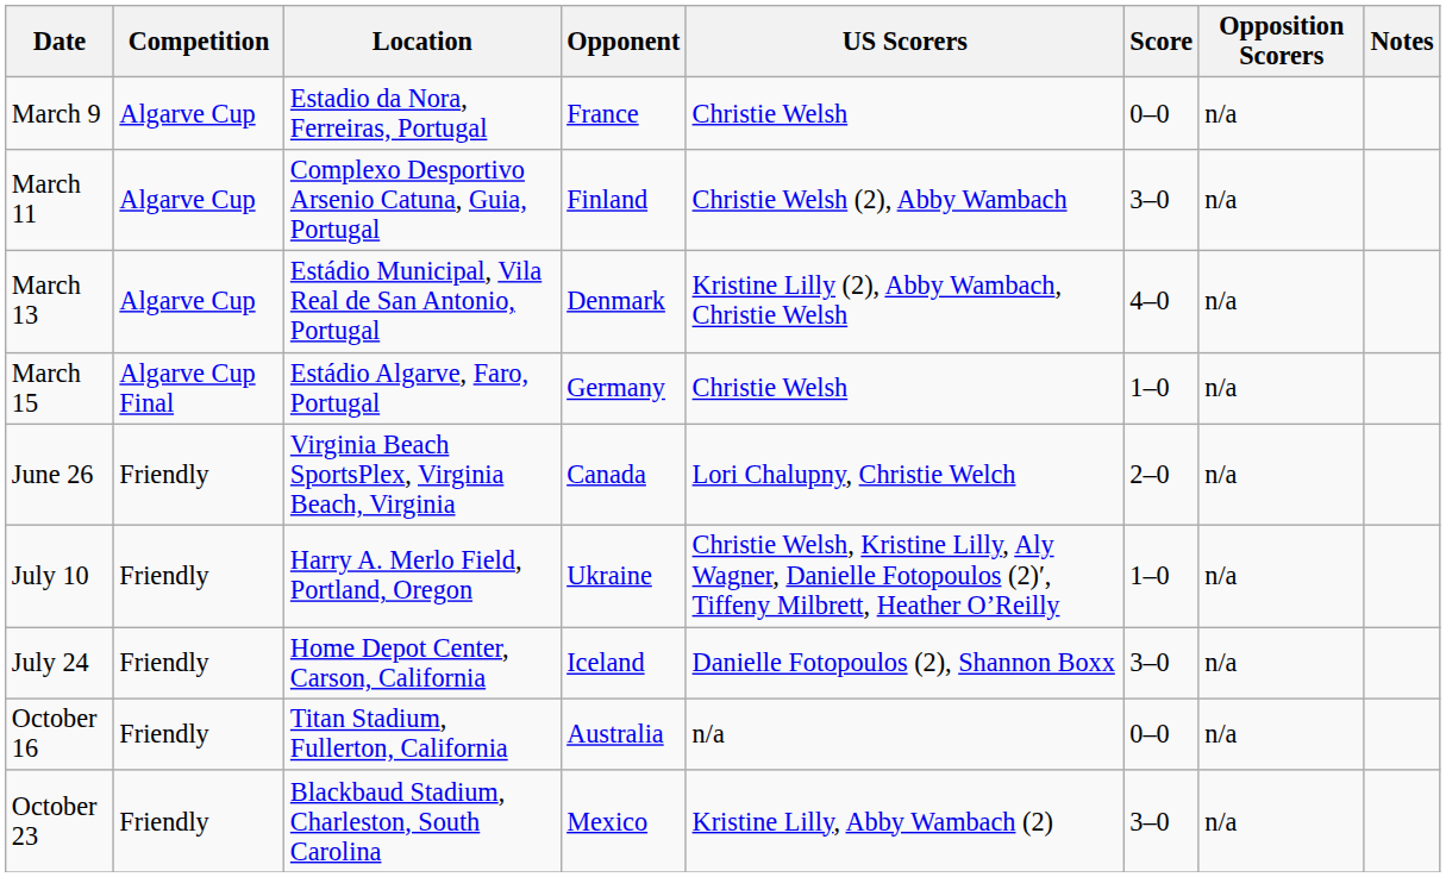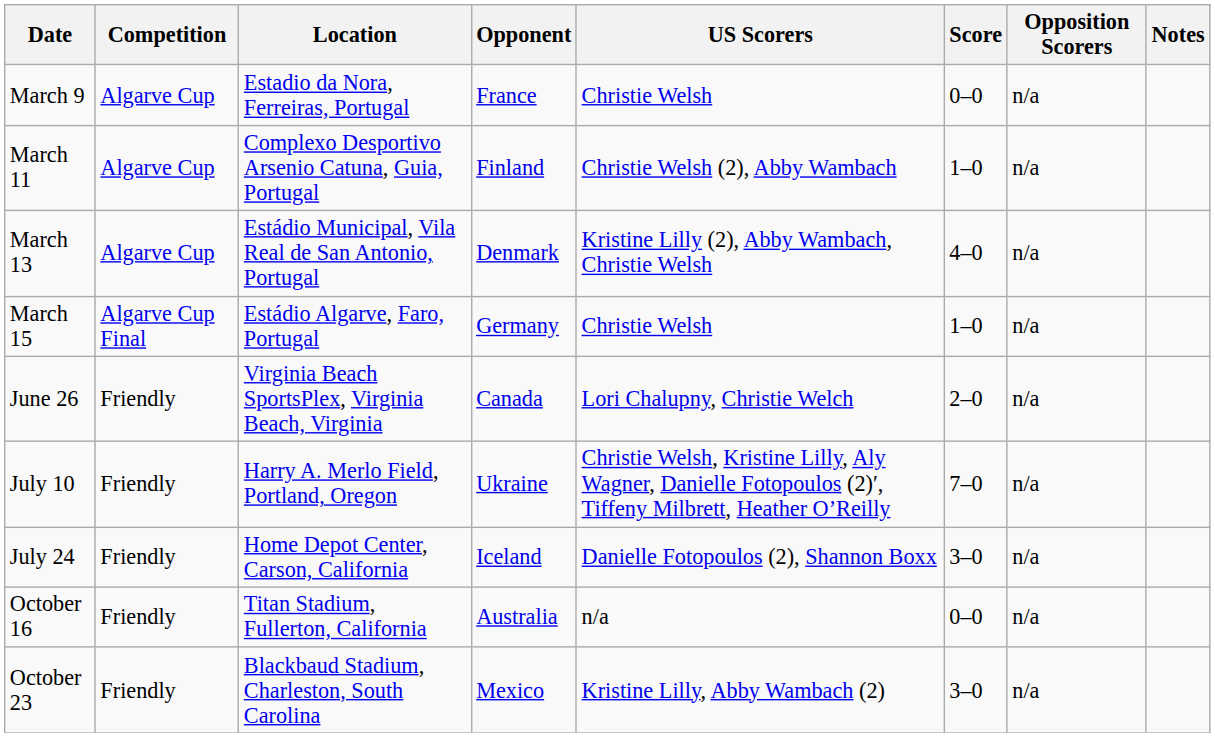 <table class="wikitable">
 <tr>
 <th>Date</th>
 <th>Competition</th>
 <th>Location</th>
 <th>Opponent</th>
 <th>US Scorers</th>
 <th>Score</th>
 <th>Opposition Scorers</th>
 <th>Notes</th>
 </tr>
 <tr>
 <td>March 9</td>
 <td><a href='#'>Algarve Cup</a></td>
 <td><a href='#'>Estadio da Nora</a>, <a href='#'>Ferreiras, Portugal</a></td>
 <td><a href='#'>France</a></td>
 <td><a href='#'>Christie Welsh</a></td>
 <td>0–0</td>
 <td>n/a</td>
 <td></td>
 </tr>
 <tr>
 <td>March 11</td>
 <td><a href='#'>Algarve Cup</a></td>
 <td><a href='#'>Complexo Desportivo Arsenio Catuna</a>, <a href='#'>Guia, Portugal</a></td>
 <td><a href='#'>Finland</a></td>
 <td><a href='#'>Christie Welsh</a> (2), <a href='#'>Abby Wambach</a></td>
-<td>3–0</td>
+<td>1–0</td>
 <td>n/a</td>
 <td></td>
 </tr>
 <tr>
 <td>March 13</td>
 <td><a href='#'>Algarve Cup</a></td>
 <td><a href='#'>Estádio Municipal</a>, <a href='#'>Vila Real de San Antonio, Portugal</a></td>
 <td><a href='#'>Denmark</a></td>
 <td><a href='#'>Kristine Lilly</a> (2), <a href='#'>Abby Wambach</a>, <a href='#'>Christie Welsh</a></td>
 <td>4–0</td>
 <td>n/a</td>
 <td></td>
 </tr>
 <tr>
 <td>March 15</td>
 <td><a href='#'>Algarve Cup Final</a></td>
 <td><a href='#'>Estádio Algarve</a>, <a href='#'>Faro, Portugal</a></td>
 <td><a href='#'>Germany</a></td>
 <td><a href='#'>Christie Welsh</a></td>
 <td>1–0</td>
 <td>n/a</td>
 <td></td>
 </tr>
 <tr>
 <td>June 26</td>
 <td>Friendly</td>
 <td><a href='#'>Virginia Beach SportsPlex</a>, <a href='#'>Virginia Beach, Virginia</a></td>
 <td><a href='#'>Canada</a></td>
 <td><a href='#'>Lori Chalupny</a>, <a href='#'>Christie Welch</a></td>
 <td>2–0</td>
 <td>n/a</td>
 <td></td>
 </tr>
 <tr>
 <td>July 10</td>
 <td>Friendly</td>
 <td><a href='#'>Harry A. Merlo Field</a>, <a href='#'>Portland, Oregon</a></td>
 <td><a href='#'>Ukraine</a></td>
 <td><a href='#'>Christie Welsh</a>, <a href='#'>Kristine Lilly</a>, <a href='#'>Aly Wagner</a>, <a href='#'>Danielle Fotopoulos</a> (2)′, <a href='#'>Tiffeny Milbrett</a>, <a href='#'>Heather O’Reilly</a></td>
-<td>1–0</td>
+<td>7–0</td>
 <td>n/a</td>
 <td></td>
 </tr>
 <tr>
 <td>July 24</td>
 <td>Friendly</td>
 <td><a href='#'>Home Depot Center</a>, <a href='#'>Carson, California</a></td>
 <td><a href='#'>Iceland</a></td>
 <td><a href='#'>Danielle Fotopoulos</a> (2), <a href='#'>Shannon Boxx</a></td>
 <td>3–0</td>
 <td>n/a</td>
 <td></td>
 </tr>
 <tr>
 <td>October 16</td>
 <td>Friendly</td>
 <td><a href='#'>Titan Stadium</a>, <a href='#'>Fullerton, California</a></td>
 <td><a href='#'>Australia</a></td>
 <td>n/a</td>
 <td>0–0</td>
 <td>n/a</td>
 <td></td>
 </tr>
 <tr>
 <td>October 23</td>
 <td>Friendly</td>
 <td><a href='#'>Blackbaud Stadium</a>, <a href='#'>Charleston, South Carolina</a></td>
 <td><a href='#'>Mexico</a></td>
 <td><a href='#'>Kristine Lilly</a>, <a href='#'>Abby Wambach</a> (2)</td>
 <td>3–0</td>
 <td>n/a</td>
 <td></td>
 </tr>
 </table>
